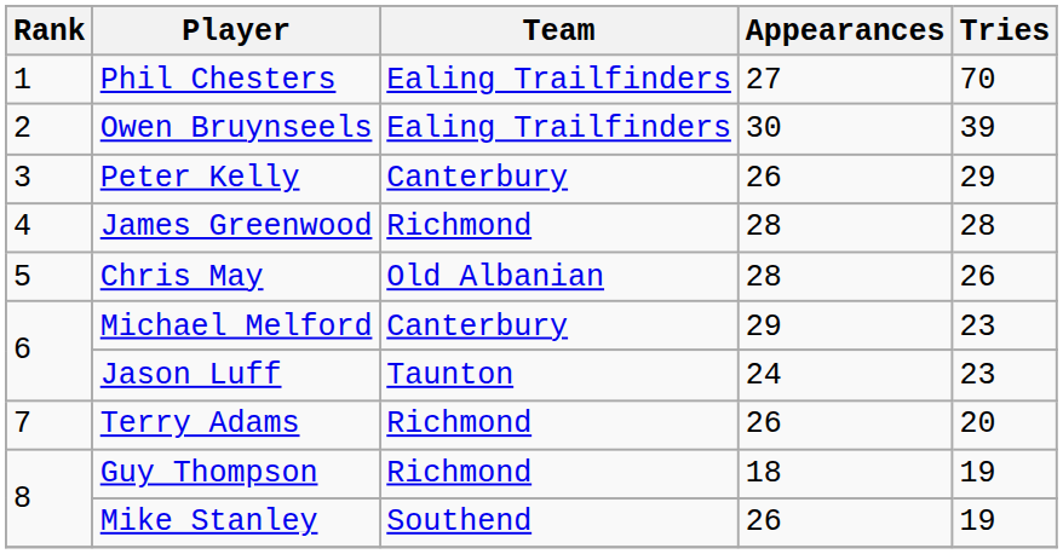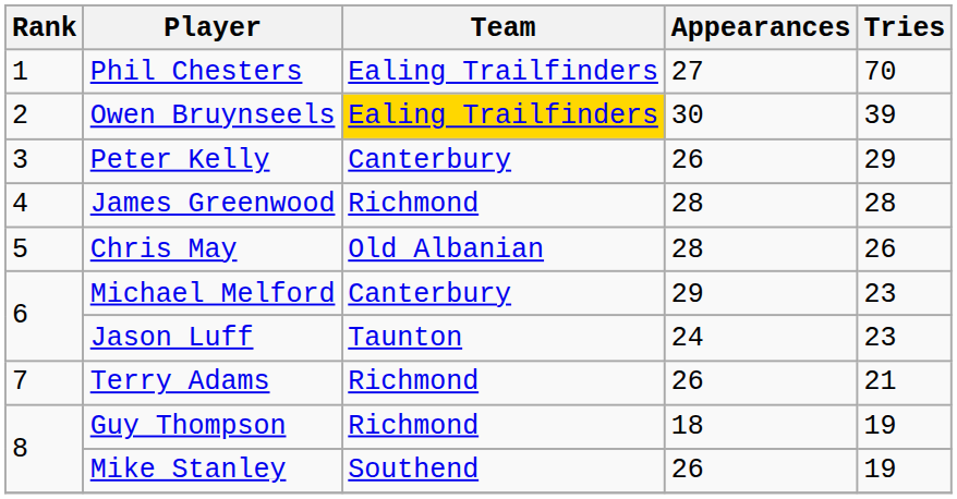 <table class="wikitable">
 <tr>
 <th>Rank</th>
 <th>Player</th>
 <th>Team</th>
 <th>Appearances</th>
 <th>Tries</th>
 </tr>
 <tr>
 <td>1</td>
 <td> <a href='#'>Phil Chesters</a></td>
 <td><a href='#'>Ealing Trailfinders</a></td>
 <td>27</td>
 <td>70</td>
 </tr>
 <tr>
 <td>2</td>
 <td> <a href='#'>Owen Bruynseels</a></td>
-<td><a href='#'>Ealing Trailfinders</a></td>
+<td style="background: gold;"><a href='#'>Ealing Trailfinders</a></td>
 <td>30</td>
 <td>39</td>
 </tr>
 <tr>
 <td>3</td>
 <td> <a href='#'>Peter Kelly</a></td>
 <td><a href='#'>Canterbury</a></td>
 <td>26</td>
 <td>29</td>
 </tr>
 <tr>
 <td>4</td>
 <td> <a href='#'>James Greenwood</a></td>
 <td><a href='#'>Richmond</a></td>
 <td>28</td>
 <td>28</td>
 </tr>
 <tr>
 <td>5</td>
 <td> <a href='#'>Chris May</a></td>
 <td><a href='#'>Old Albanian</a></td>
 <td>28</td>
 <td>26</td>
 </tr>
 <tr>
 <td rowspan=2>6</td>
 <td> <a href='#'>Michael Melford</a></td>
 <td><a href='#'>Canterbury</a></td>
 <td>29</td>
 <td>23</td>
 </tr>
 <tr>
 <td> <a href='#'>Jason Luff</a></td>
 <td><a href='#'>Taunton</a></td>
 <td>24</td>
 <td>23</td>
 </tr>
 <tr>
 <td>7</td>
 <td> <a href='#'>Terry Adams</a></td>
 <td><a href='#'>Richmond</a></td>
 <td>26</td>
-<td>20</td>
+<td>21</td>
 </tr>
 <tr>
 <td rowspan=2>8</td>
 <td> <a href='#'>Guy Thompson</a></td>
 <td><a href='#'>Richmond</a></td>
 <td>18</td>
 <td>19</td>
 </tr>
 <tr>
 <td> <a href='#'>Mike Stanley</a></td>
 <td><a href='#'>Southend</a></td>
 <td>26</td>
 <td>19</td>
 </tr>
 <tr>
 </tr>
 </table>
